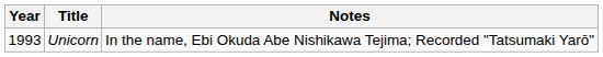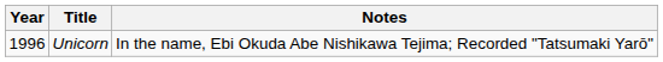 <table class="wikitable">
 <tr>
 <th>Year</th>
 <th>Title</th>
 <th>Notes</th>
 </tr>
 <tr>
-<td>1993</td>
+<td>1996</td>
 <td><em>Unicorn</em></td>
 <td>In the name, Ebi Okuda Abe Nishikawa Tejima; Recorded "Tatsumaki Yarō"</td>
 </tr>
 </table>
